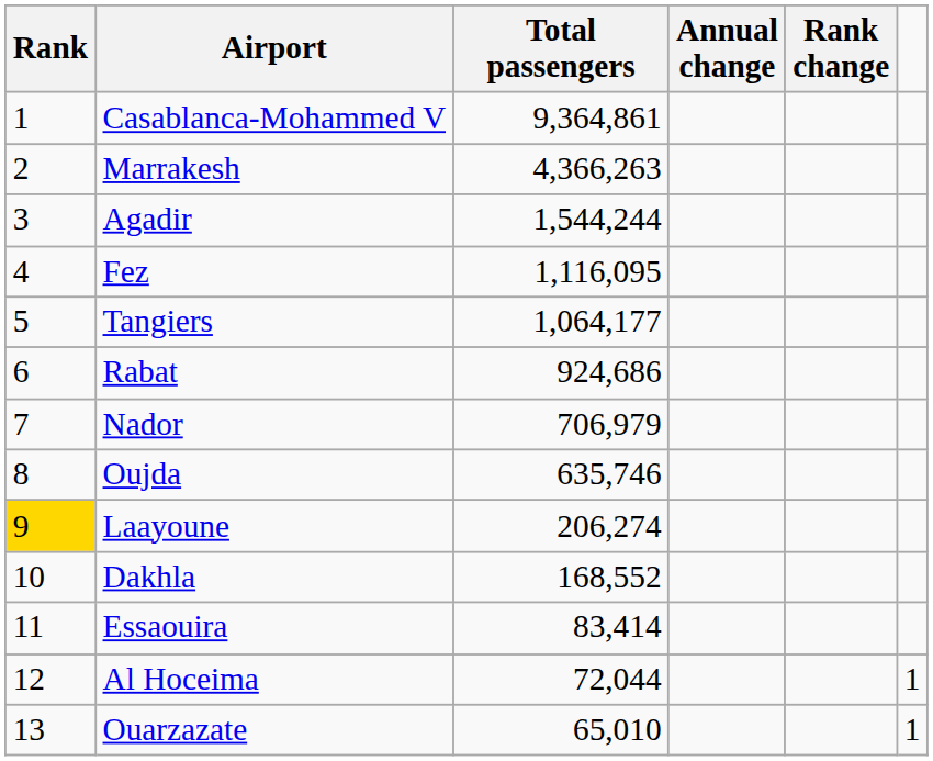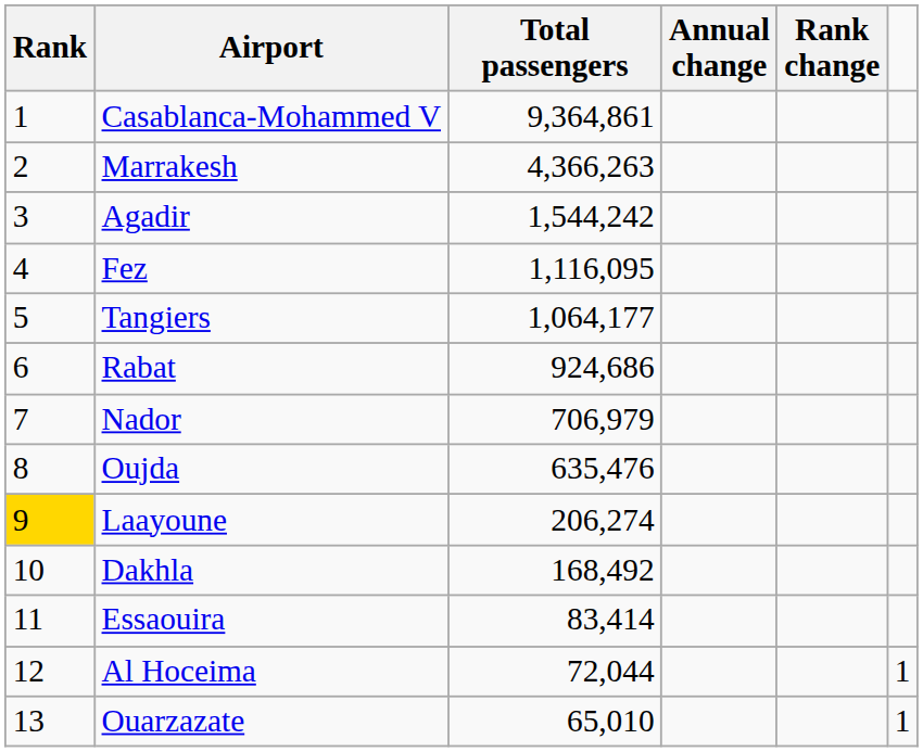 <table class="wikitable">
 <tr>
 <th>Rank</th>
 <th>Airport</th>
 <th style="width:100px">Total<br>passengers</th>
 <th>Annual<br>change</th>
 <th>Rank<br>change</th>
 </tr>
 <tr>
 <td>1</td>
 <td><a href='#'>Casablanca-Mohammed V</a></td>
 <td align="right">9,364,861</td>
 <td></td>
 <td></td>
 <td></td>
 </tr>
 <tr>
 <td>2</td>
 <td><a href='#'>Marrakesh</a></td>
 <td align="right">4,366,263</td>
 <td></td>
 <td></td>
 <td></td>
 </tr>
 <tr>
 <td>3</td>
 <td><a href='#'>Agadir</a></td>
-<td align="right">1,544,244</td>
+<td align="right">1,544,242</td>
 <td></td>
 <td></td>
 <td></td>
 </tr>
 <tr>
 <td>4</td>
 <td><a href='#'>Fez</a></td>
 <td align="right">1,116,095</td>
 <td></td>
 <td></td>
 <td></td>
 </tr>
 <tr>
 <td>5</td>
 <td><a href='#'>Tangiers</a></td>
 <td align="right">1,064,177</td>
 <td></td>
 <td></td>
 <td></td>
 </tr>
 <tr>
 <td>6</td>
 <td><a href='#'>Rabat</a></td>
 <td align="right">924,686</td>
 <td></td>
 <td></td>
 <td></td>
 </tr>
 <tr>
 <td>7</td>
 <td><a href='#'>Nador</a></td>
 <td align="right">706,979</td>
 <td></td>
 <td></td>
 <td></td>
 </tr>
 <tr>
 <td>8</td>
 <td><a href='#'>Oujda</a></td>
-<td align="right">635,746</td>
+<td align="right">635,476</td>
 <td></td>
 <td></td>
 <td></td>
 </tr>
 <tr>
 <td style="background: gold;">9</td>
 <td><a href='#'>Laayoune</a></td>
 <td align="right">206,274</td>
 <td></td>
 <td></td>
 <td></td>
 </tr>
 <tr>
 <td>10</td>
 <td><a href='#'>Dakhla</a></td>
-<td align="right">168,552</td>
+<td align="right">168,492</td>
 <td></td>
 <td></td>
 <td></td>
 </tr>
 <tr>
 <td>11</td>
 <td><a href='#'>Essaouira</a></td>
 <td align="right">83,414</td>
 <td></td>
 <td></td>
 <td></td>
 </tr>
 <tr>
 <td>12</td>
 <td><a href='#'>Al Hoceima</a></td>
 <td align="right">72,044</td>
 <td></td>
 <td></td>
 <td> 1</td>
 </tr>
 <tr>
 <td>13</td>
 <td><a href='#'>Ouarzazate</a></td>
 <td align="right">65,010</td>
 <td></td>
 <td></td>
 <td> 1</td>
 </tr>
 </table>
